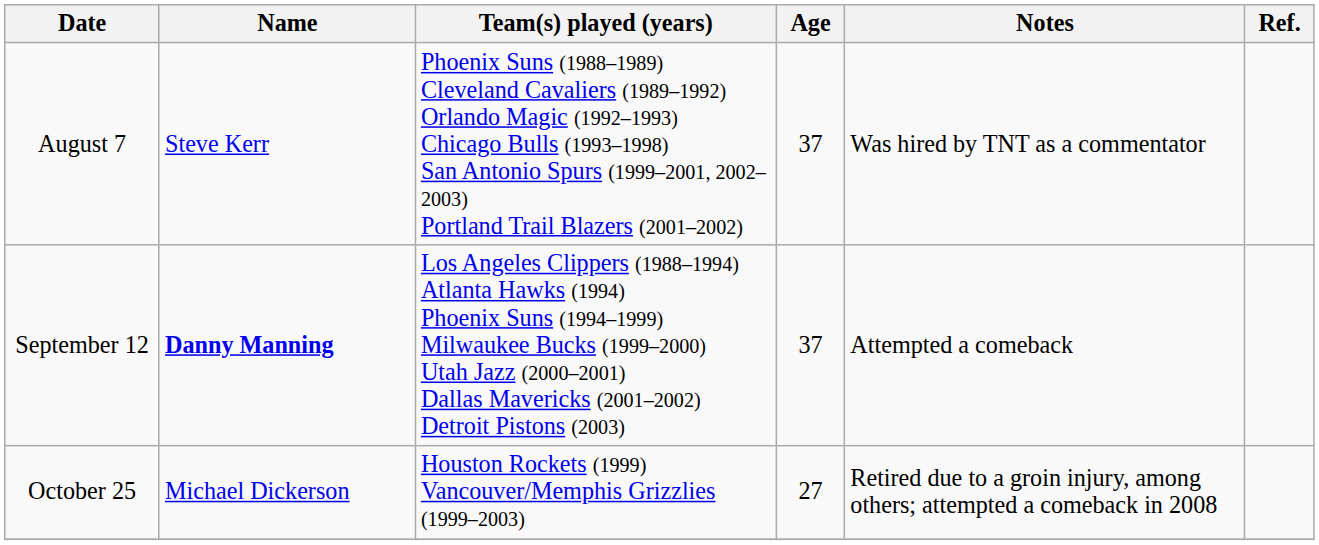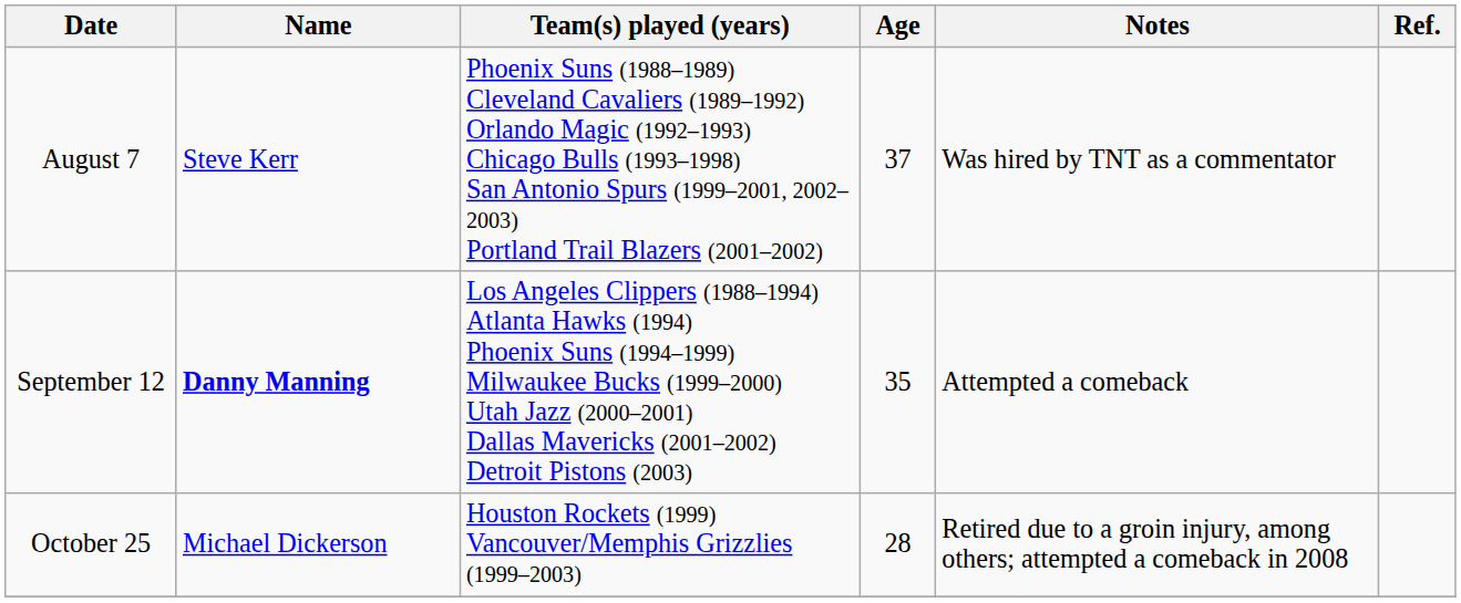 <table class="wikitable">
 <tr>
 <th style="width:100px">Date</th>
 <th style="width:180px">Name</th>
 <th style="width:250px">Team(s) played (years)</th>
 <th style="width:40px">Age</th>
 <th style="width:290px">Notes</th>
 <th style="width:40px">Ref.</th>
 </tr>
 <tr>
 <td align=center>August 7</td>
 <td><a href='#'>Steve Kerr</a></td>
 <td><a href='#'>Phoenix Suns</a> <small>(1988–1989)</small><br><a href='#'>Cleveland Cavaliers</a> <small>(1989–1992)</small><br><a href='#'>Orlando Magic</a> <small>(1992–1993)</small><br><a href='#'>Chicago Bulls</a> <small>(1993–1998)</small><br><a href='#'>San Antonio Spurs</a> <small>(1999–2001, 2002–2003)</small><br><a href='#'>Portland Trail Blazers</a> <small>(2001–2002)</small></td>
 <td align=center>37</td>
 <td>Was hired by TNT as a commentator</td>
 <td></td>
 </tr>
 <tr>
 <td align=center>September 12</td>
 <td><strong><a href='#'>Danny Manning</a></strong></td>
 <td><a href='#'>Los Angeles Clippers</a> <small>(1988–1994)</small><br><a href='#'>Atlanta Hawks</a> <small>(1994)</small><br><a href='#'>Phoenix Suns</a> <small>(1994–1999)</small><br><a href='#'>Milwaukee Bucks</a> <small>(1999–2000)</small><br><a href='#'>Utah Jazz</a> <small>(2000–2001)</small><br><a href='#'>Dallas Mavericks</a> <small>(2001–2002)</small><br><a href='#'>Detroit Pistons</a> <small>(2003)</small></td>
-<td align=center>37</td>
+<td align=center>35</td>
 <td>Attempted a comeback</td>
 <td></td>
 </tr>
 <tr>
 <td align=center>October 25</td>
 <td><a href='#'>Michael Dickerson</a></td>
 <td><a href='#'>Houston Rockets</a> <small>(1999)</small><br><a href='#'>Vancouver/Memphis Grizzlies</a> <small>(1999–2003)</small></td>
-<td align=center>27</td>
+<td align=center>28</td>
 <td>Retired due to a groin injury, among others; attempted a comeback in 2008</td>
 <td align=center></td>
 </tr>
 <tr>
 </tr>
 </table>
